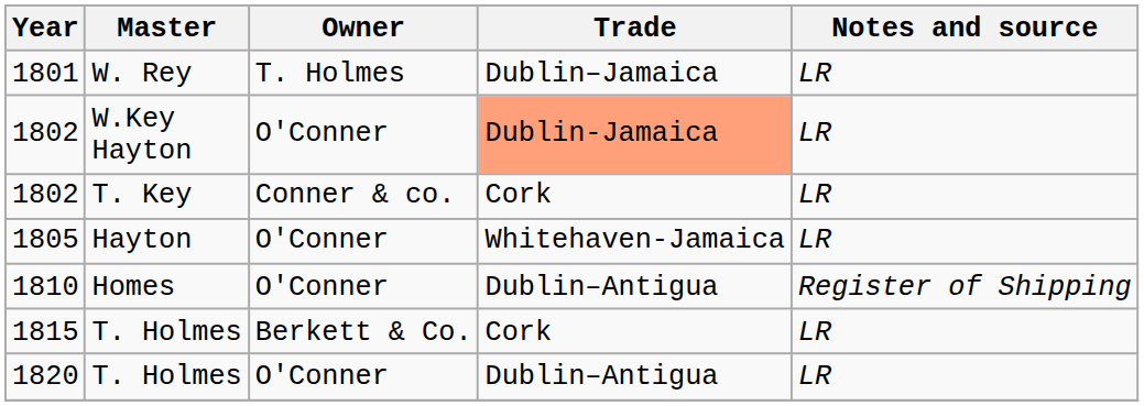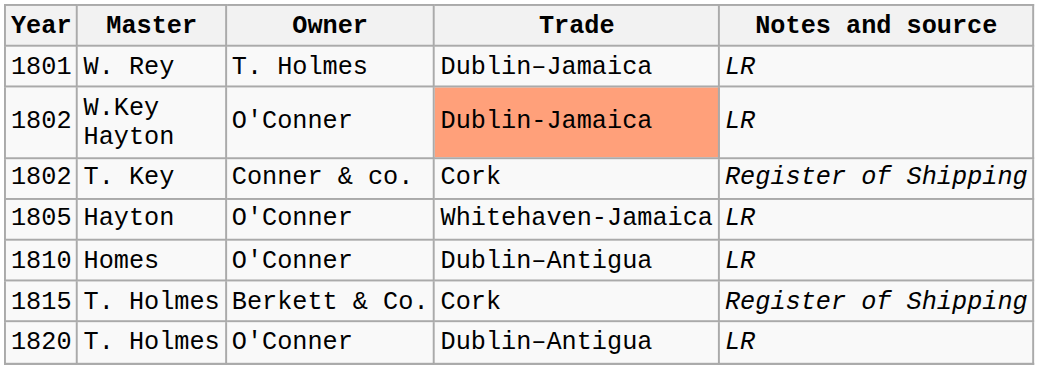 <table class="sortable wikitable">
 <tr>
 <th>Year</th>
 <th>Master</th>
 <th>Owner</th>
 <th>Trade</th>
 <th>Notes and source</th>
 </tr>
 <tr>
 <td>1801</td>
 <td>W. Rey</td>
 <td>T. Holmes</td>
 <td>Dublin–Jamaica</td>
 <td><em>LR</em></td>
 </tr>
 <tr>
 <td>1802</td>
 <td>W.Key<br>Hayton</td>
 <td>O'Conner</td>
 <td style="background: lightsalmon;">Dublin-Jamaica</td>
 <td><em>LR</em></td>
 </tr>
 <tr>
 <td>1802</td>
 <td>T. Key</td>
 <td>Conner & co.</td>
 <td>Cork</td>
-<td><em>LR</em></td>
+<td><em>Register of Shipping</em></td>
 </tr>
 <tr>
 <td>1805</td>
 <td>Hayton</td>
 <td>O'Conner</td>
 <td>Whitehaven-Jamaica</td>
 <td><em>LR</em></td>
 </tr>
 <tr>
 <td>1810</td>
 <td>Homes</td>
 <td>O'Conner</td>
 <td>Dublin–Antigua</td>
-<td><em>Register of Shipping</em></td>
+<td><em>LR</em></td>
 </tr>
 <tr>
 <td>1815</td>
 <td>T. Holmes</td>
 <td>Berkett & Co.</td>
 <td>Cork</td>
-<td><em>LR</em></td>
+<td><em>Register of Shipping</em></td>
 </tr>
 <tr>
 <td>1820</td>
 <td>T. Holmes</td>
 <td>O'Conner</td>
 <td>Dublin–Antigua</td>
 <td><em>LR</em></td>
 </tr>
 <tr>
 </tr>
 </table>
